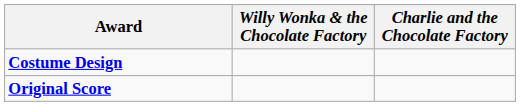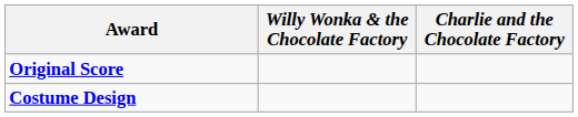 <table class="wikitable" style="margin:left;">
 <tr>
 <th style="width:214px;" rowspan="2">Award</th>
 </tr>
 <tr>
 <th style="width:130px;"><em>Willy Wonka & the Chocolate Factory</em></th>
 <th style="width:130px;"><em>Charlie and the Chocolate Factory</em></th>
 </tr>
 <tr>
+<td><strong><a href='#'>Original Score</a></strong></td>
+<td></td>
+<td></td>
+</tr>
+<tr>
 <td><strong><a href='#'>Costume Design</a></strong></td>
 <td></td>
 <td></td>
 </tr>
-<tr>
-<td><strong><a href='#'>Original Score</a></strong></td>
-<td></td>
-<td></td>
-</tr>
 </table>
